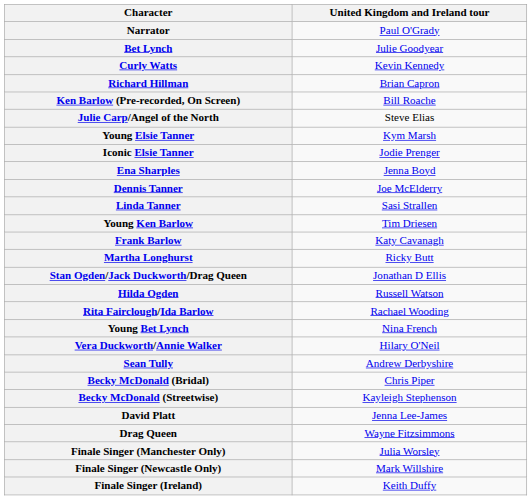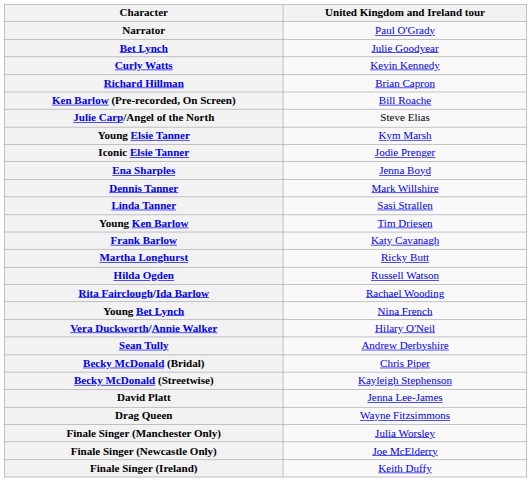 <table class="wikitable sortable" width="60%">
 <tr>
 <th scope="col">Character</th>
 <th scope="col" class="unsortable">United Kingdom and Ireland tour</th>
 </tr>
 <tr>
 <th scope="row">Narrator</th>
 <td align="center" colspan="1"><a href='#'>Paul O'Grady</a></td>
 </tr>
 <tr>
 <th scope="row"><a href='#'>Bet Lynch</a></th>
 <td align="center" colspan="1"><a href='#'>Julie Goodyear</a></td>
 </tr>
 <tr>
 <th scope="row"><a href='#'>Curly Watts</a></th>
 <td align="center" colspan="1"><a href='#'>Kevin Kennedy</a></td>
 </tr>
 <tr>
 <th scope="row"><a href='#'>Richard Hillman</a></th>
 <td align="center" colspan="1"><a href='#'>Brian Capron</a></td>
 </tr>
 <tr>
 <th scope="row"><a href='#'>Ken Barlow</a> (Pre-recorded, On Screen)</th>
 <td align="center" colspan="1"><a href='#'>Bill Roache</a></td>
 </tr>
 <tr>
 <th scope="row"><a href='#'>Julie Carp</a>/Angel of the North</th>
 <td align="center" colspan="1">Steve Elias</td>
 </tr>
 <tr>
 <th scope="row">Young <a href='#'>Elsie Tanner</a></th>
 <td align="center" colspan="1"><a href='#'>Kym Marsh</a></td>
 </tr>
 <tr>
 <th scope="row">Iconic <a href='#'>Elsie Tanner</a></th>
 <td align="center" colspan="1"><a href='#'>Jodie Prenger</a></td>
 </tr>
 <tr>
 <th scope="row"><a href='#'>Ena Sharples</a></th>
 <td align="center" colspan="1"><a href='#'>Jenna Boyd</a></td>
 </tr>
 <tr>
 <th scope="row"><a href='#'>Dennis Tanner</a></th>
-<td align="center" colspan="1"><a href='#'>Joe McElderry</a></td>
+<td align="center" colspan="1"><a href='#'>Mark Willshire</a></td>
 </tr>
 <tr>
 <th scope="row"><a href='#'>Linda Tanner</a></th>
 <td align="center" colspan="1"><a href='#'>Sasi Strallen</a></td>
 </tr>
 <tr>
 <th scope="row">Young <a href='#'>Ken Barlow</a></th>
 <td align="center" colspan="1"><a href='#'>Tim Driesen</a></td>
 </tr>
 <tr>
 <th scope="row"><a href='#'>Frank Barlow</a></th>
 <td align="center" colspan="1"><a href='#'>Katy Cavanagh</a></td>
 </tr>
 <tr>
 <th scope="row"><a href='#'>Martha Longhurst</a></th>
 <td align="center" colspan="1"><a href='#'>Ricky Butt</a></td>
-</tr>
-<tr>
-<th scope="row"><a href='#'>Stan Ogden</a>/<a href='#'>Jack Duckworth</a>/Drag Queen</th>
-<td align="center" colspan="1"><a href='#'>Jonathan D Ellis</a></td>
 </tr>
 <tr>
 <th scope="row"><a href='#'>Hilda Ogden</a></th>
 <td align="center" colspan="1"><a href='#'>Russell Watson</a></td>
 </tr>
 <tr>
 <th scope="row"><a href='#'>Rita Fairclough</a>/<a href='#'>Ida Barlow</a></th>
 <td align="center" colspan="1"><a href='#'>Rachael Wooding</a></td>
 </tr>
 <tr>
 <th scope="row">Young <a href='#'>Bet Lynch</a></th>
 <td align="center" colspan="1"><a href='#'>Nina French</a></td>
 </tr>
 <tr>
 <th scope="row"><a href='#'>Vera Duckworth</a>/<a href='#'>Annie Walker</a></th>
 <td align="center" colspan="1"><a href='#'>Hilary O'Neil</a></td>
 </tr>
 <tr>
 <th scope="row"><a href='#'>Sean Tully</a></th>
 <td align="center" colspan="1"><a href='#'>Andrew Derbyshire</a></td>
 </tr>
 <tr>
 <th scope="row"><a href='#'>Becky McDonald</a> (Bridal)</th>
 <td align="center" colspan="1"><a href='#'>Chris Piper</a></td>
 </tr>
 <tr>
 <th scope="row"><a href='#'>Becky McDonald</a> (Streetwise)</th>
 <td align="center" colspan="1"><a href='#'>Kayleigh Stephenson</a></td>
 </tr>
 <tr>
 <th scope="row">David Platt</th>
 <td align="center" colspan="1"><a href='#'>Jenna Lee-James</a></td>
 </tr>
 <tr>
 <th scope="row">Drag Queen</th>
 <td align="center" colspan="1"><a href='#'>Wayne Fitzsimmons</a></td>
 </tr>
 <tr>
 <th scope="row">Finale Singer (Manchester Only)</th>
 <td align="center" colspan="1"><a href='#'>Julia Worsley</a></td>
 </tr>
 <tr>
 <th scope="row">Finale Singer (Newcastle Only)</th>
-<td align="center" colspan="1"><a href='#'>Mark Willshire</a></td>
+<td align="center" colspan="1"><a href='#'>Joe McElderry</a></td>
 </tr>
 <tr>
 <th scope="row">Finale Singer (Ireland)</th>
 <td align="center" colspan="1"><a href='#'>Keith Duffy</a></td>
 </tr>
 </table>
